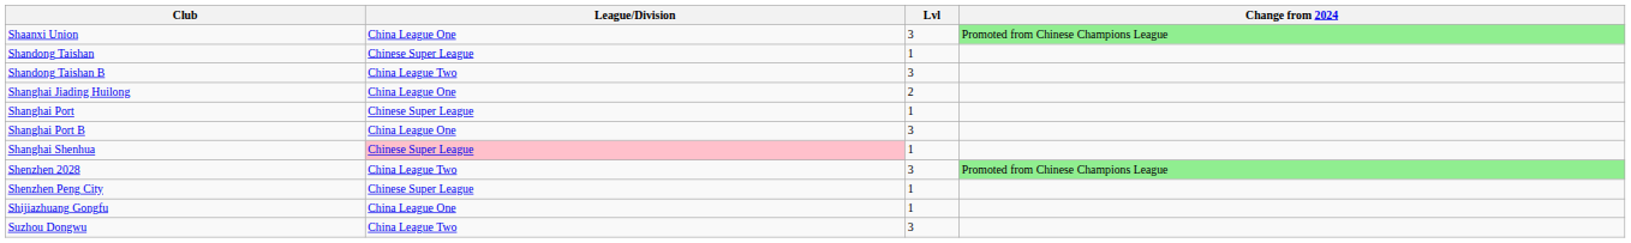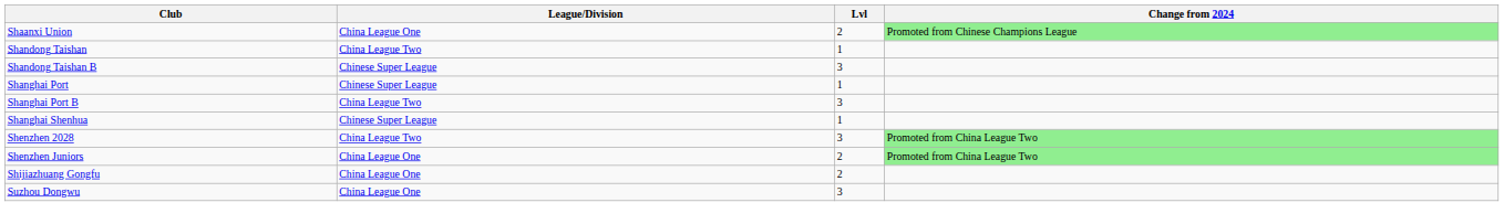 <table class="wikitable sortable" width="100%" style="font-size:90%">
 <tr>
 <th width="20%">Club</th>
 <th width="30%">League/Division</th>
 <th width="3%">Lvl</th>
 <th width="37%">Change from <a href='#'>2024</a></th>
 </tr>
 <tr>
 <td><a href='#'>Shaanxi Union</a></td>
 <td><a href='#'>China League One</a></td>
-<td>3</td>
+<td>2</td>
 <td style="background:lightgreen">Promoted from Chinese Champions League</td>
 </tr>
 <tr>
 <td><a href='#'>Shandong Taishan</a></td>
-<td><a href='#'>Chinese Super League</a></td>
+<td><a href='#'>China League Two</a></td>
 <td>1</td>
 <td></td>
 </tr>
 <tr>
 <td><a href='#'>Shandong Taishan B</a></td>
-<td><a href='#'>China League Two</a></td>
+<td><a href='#'>Chinese Super League</a></td>
 <td>3</td>
-<td></td>
-</tr>
-<tr>
-<td><a href='#'>Shanghai Jiading Huilong</a></td>
-<td><a href='#'>China League One</a></td>
-<td>2</td>
 <td></td>
 </tr>
 <tr>
 <td><a href='#'>Shanghai Port</a></td>
 <td><a href='#'>Chinese Super League</a></td>
 <td>1</td>
 <td></td>
 </tr>
 <tr>
 <td><a href='#'>Shanghai Port B</a></td>
-<td><a href='#'>China League One</a></td>
+<td><a href='#'>China League Two</a></td>
 <td>3</td>
 <td></td>
 </tr>
 <tr>
 <td><a href='#'>Shanghai Shenhua</a></td>
-<td style="background: pink;"><a href='#'>Chinese Super League</a></td>
+<td><a href='#'>Chinese Super League</a></td>
 <td>1</td>
 <td></td>
 </tr>
 <tr>
 <td><a href='#'>Shenzhen 2028</a></td>
 <td><a href='#'>China League Two</a></td>
 <td>3</td>
-<td style="background:lightgreen">Promoted from Chinese Champions League</td>
+<td style="background:lightgreen">Promoted from China League Two</td>
 </tr>
 <tr>
-<td><a href='#'>Shenzhen Peng City</a></td>
-<td><a href='#'>Chinese Super League</a></td>
-<td>1</td>
-<td></td>
+<td><a href='#'>Shenzhen Juniors</a></td>
+<td><a href='#'>China League One</a></td>
+<td>2</td>
+<td style="background:lightgreen">Promoted from China League Two</td>
 </tr>
 <tr>
 <td><a href='#'>Shijiazhuang Gongfu</a></td>
 <td><a href='#'>China League One</a></td>
-<td>1</td>
+<td>2</td>
 <td></td>
 </tr>
 <tr>
 <td><a href='#'>Suzhou Dongwu</a></td>
-<td><a href='#'>China League Two</a></td>
+<td><a href='#'>China League One</a></td>
 <td>3</td>
 <td></td>
 </tr>
 </table>
